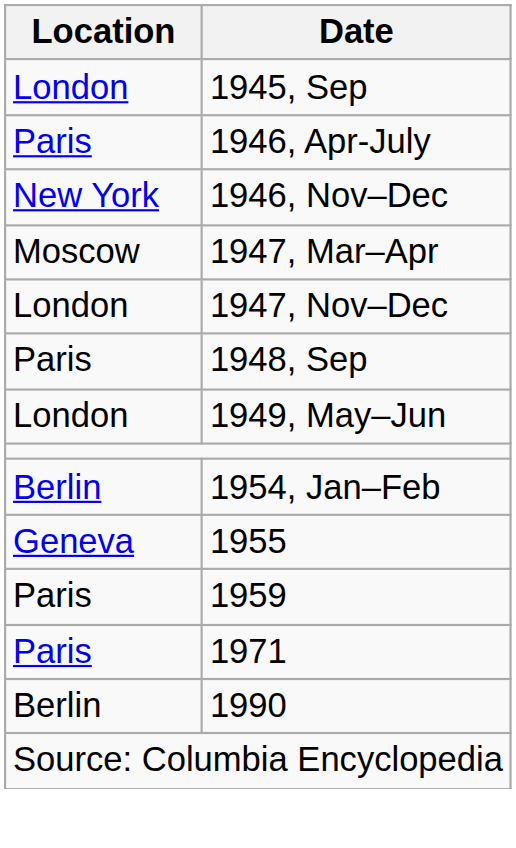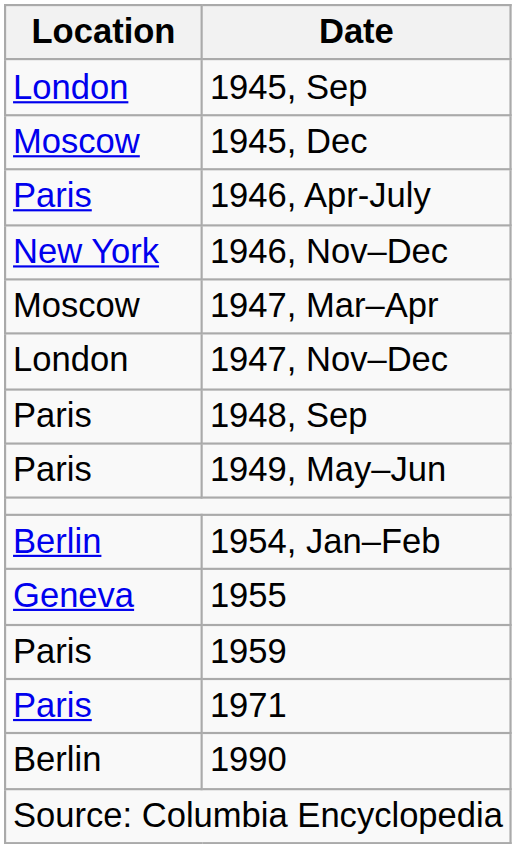 <table class="wikitable">
 <tr>
 <th>Location</th>
 <th>Date</th>
 </tr>
 <tr>
 <td><a href='#'>London</a></td>
 <td>1945, Sep</td>
+</tr>
+<tr>
+<td><a href='#'>Moscow</a></td>
+<td>1945, Dec</td>
 </tr>
 <tr>
 <td><a href='#'>Paris</a></td>
 <td>1946, Apr-July</td>
 </tr>
 <tr>
 <td><a href='#'>New York</a></td>
 <td>1946, Nov–Dec</td>
 </tr>
 <tr>
 <td>Moscow</td>
 <td>1947, Mar–Apr</td>
 </tr>
 <tr>
 <td>London</td>
 <td>1947, Nov–Dec</td>
 </tr>
 <tr>
 <td>Paris</td>
 <td>1948, Sep</td>
 </tr>
 <tr>
-<td>London</td>
+<td>Paris</td>
 <td>1949, May–Jun</td>
 </tr>
 <tr>
 <td colspan="2"></td>
 </tr>
 <tr>
 <td><a href='#'>Berlin</a></td>
 <td>1954, Jan–Feb</td>
 </tr>
 <tr>
 <td><a href='#'>Geneva</a></td>
 <td>1955</td>
 </tr>
 <tr>
 <td>Paris</td>
 <td>1959</td>
 </tr>
 <tr>
 <td><a href='#'>Paris</a></td>
 <td>1971</td>
 </tr>
 <tr>
 <td>Berlin</td>
 <td>1990</td>
 </tr>
 <tr>
 <td colspan="2">Source: Columbia Encyclopedia</td>
 </tr>
 </table>
